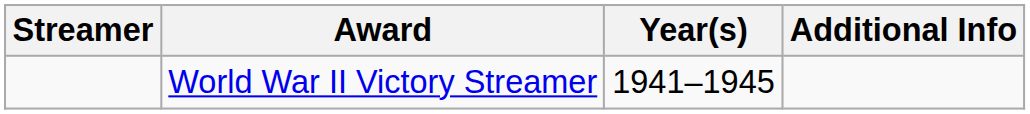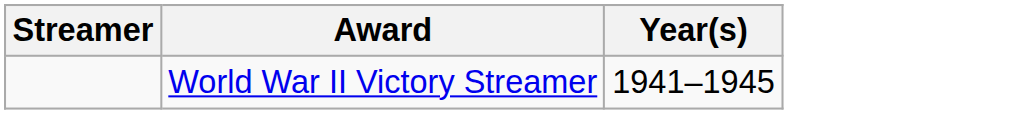 <table class=wikitable>
 <tr>
 <th>Streamer</th>
 <th>Award</th>
 <th>Year(s)</th>
-<th>Additional Info</th>
 </tr>
 <tr>
 <td></td>
 <td><a href='#'>World War II Victory Streamer</a></td>
 <td>1941–1945</td>
-<td><br></td>
 </tr>
 </table>
